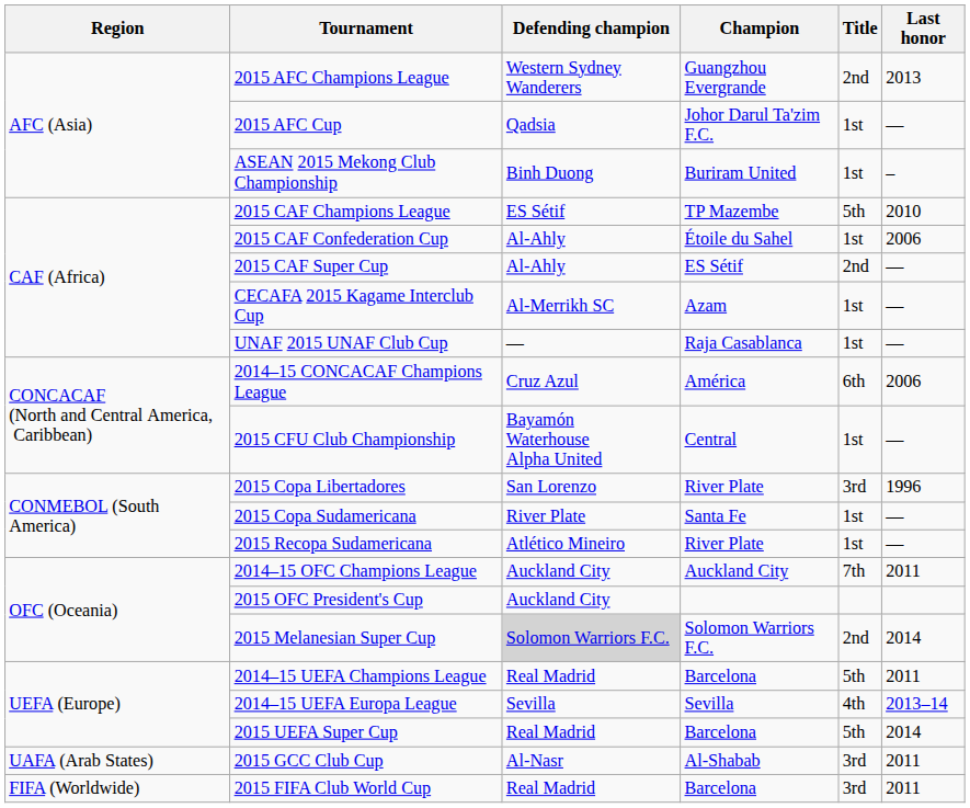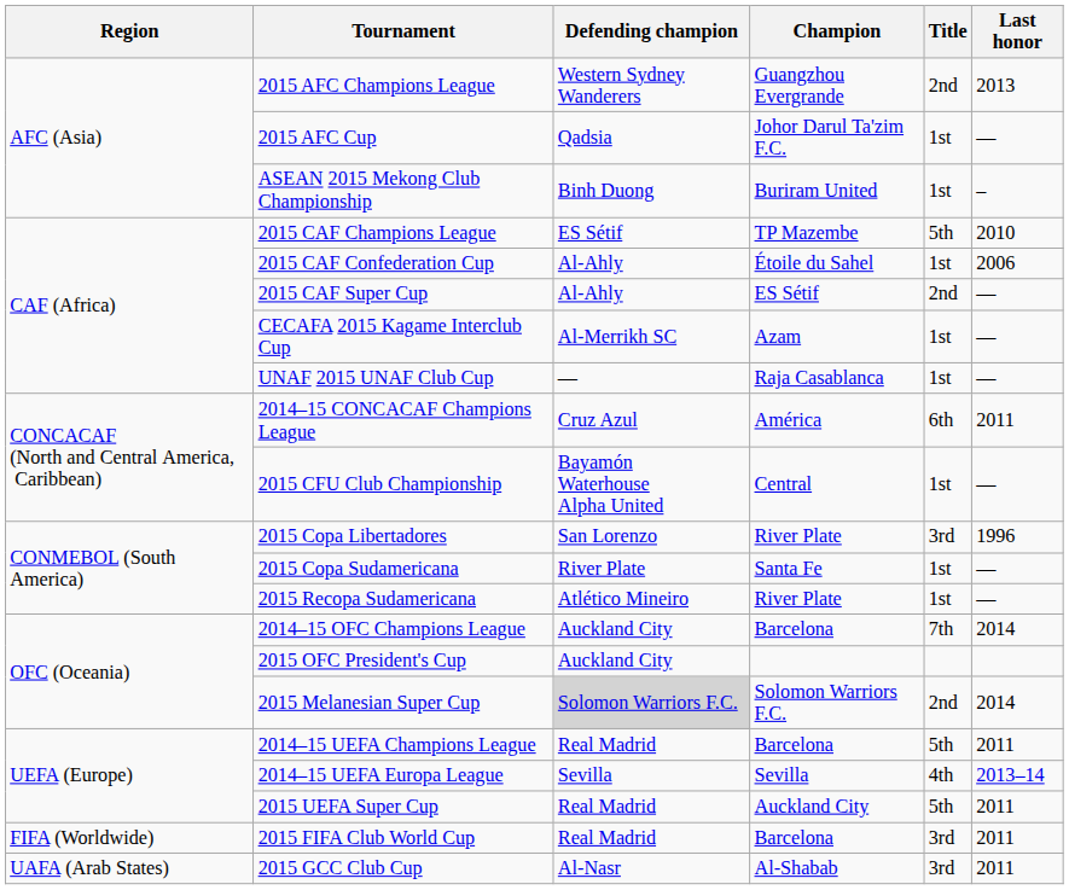 <table class="wikitable">
 <tr>
 <th>Region</th>
 <th>Tournament</th>
 <th>Defending champion</th>
 <th>Champion</th>
 <th>Title</th>
 <th>Last honor</th>
 </tr>
 <tr>
 <td rowspan=3><a href='#'>AFC</a> (Asia)</td>
 <td><a href='#'>2015 AFC Champions League</a></td>
 <td> <a href='#'>Western Sydney Wanderers</a></td>
 <td> <a href='#'>Guangzhou Evergrande</a></td>
 <td>2nd</td>
 <td>2013</td>
 </tr>
 <tr>
 <td><a href='#'>2015 AFC Cup</a></td>
 <td> <a href='#'>Qadsia</a></td>
 <td> <a href='#'>Johor Darul Ta'zim F.C.</a></td>
 <td>1st</td>
 <td>—</td>
 </tr>
 <tr>
 <td><a href='#'>ASEAN</a> <a href='#'>2015 Mekong Club Championship</a></td>
 <td> <a href='#'>Binh Duong</a></td>
 <td> <a href='#'>Buriram United</a></td>
 <td>1st</td>
 <td>–</td>
 </tr>
 <tr>
 <td rowspan=5><a href='#'>CAF</a> (Africa)</td>
 <td><a href='#'>2015 CAF Champions League</a></td>
 <td> <a href='#'>ES Sétif</a></td>
 <td> <a href='#'>TP Mazembe</a></td>
 <td>5th</td>
 <td>2010</td>
 </tr>
 <tr>
 <td><a href='#'>2015 CAF Confederation Cup</a></td>
 <td> <a href='#'>Al-Ahly</a></td>
 <td> <a href='#'>Étoile du Sahel</a></td>
 <td>1st</td>
 <td>2006</td>
 </tr>
 <tr>
 <td><a href='#'>2015 CAF Super Cup</a></td>
 <td> <a href='#'>Al-Ahly</a></td>
 <td> <a href='#'>ES Sétif</a></td>
 <td>2nd</td>
 <td>—</td>
 </tr>
 <tr>
 <td><a href='#'>CECAFA</a> <a href='#'>2015 Kagame Interclub Cup</a></td>
 <td> <a href='#'>Al-Merrikh SC</a></td>
 <td> <a href='#'>Azam</a></td>
 <td>1st</td>
 <td>—</td>
 </tr>
 <tr>
 <td><a href='#'>UNAF</a> <a href='#'>2015 UNAF Club Cup</a></td>
 <td>—</td>
 <td> <a href='#'>Raja Casablanca</a></td>
 <td>1st</td>
 <td>—</td>
 </tr>
 <tr>
 <td rowspan=2><a href='#'>CONCACAF</a><br>(North and Central America,<br> Caribbean)</td>
 <td><a href='#'>2014–15 CONCACAF Champions League</a></td>
 <td> <a href='#'>Cruz Azul</a></td>
 <td> <a href='#'>América</a></td>
 <td>6th</td>
-<td>2006</td>
+<td>2011</td>
 </tr>
 <tr>
 <td><a href='#'>2015 CFU Club Championship</a></td>
 <td> <a href='#'>Bayamón</a><br> <a href='#'>Waterhouse</a><br> <a href='#'>Alpha United</a></td>
 <td> <a href='#'>Central</a></td>
 <td>1st</td>
 <td>—</td>
 </tr>
 <tr>
 <td rowspan=3><a href='#'>CONMEBOL</a> (South America)</td>
 <td><a href='#'>2015 Copa Libertadores</a></td>
 <td> <a href='#'>San Lorenzo</a></td>
 <td> <a href='#'>River Plate</a></td>
 <td>3rd</td>
 <td>1996</td>
 </tr>
 <tr>
 <td><a href='#'>2015 Copa Sudamericana</a></td>
 <td> <a href='#'>River Plate</a></td>
 <td> <a href='#'>Santa Fe</a></td>
 <td>1st</td>
 <td>—</td>
 </tr>
 <tr>
 <td><a href='#'>2015 Recopa Sudamericana</a></td>
 <td> <a href='#'>Atlético Mineiro</a></td>
 <td> <a href='#'>River Plate</a></td>
 <td>1st</td>
 <td>—</td>
 </tr>
 <tr>
 <td rowspan=3><a href='#'>OFC</a> (Oceania)</td>
 <td><a href='#'>2014–15 OFC Champions League</a></td>
 <td> <a href='#'>Auckland City</a></td>
-<td> <a href='#'>Auckland City</a></td>
+<td> <a href='#'>Barcelona</a></td>
 <td>7th</td>
-<td>2011</td>
+<td>2014</td>
 </tr>
 <tr>
 <td><a href='#'>2015 OFC President's Cup</a></td>
 <td> <a href='#'>Auckland City</a></td>
 <td></td>
 <td></td>
 <td></td>
 </tr>
 <tr>
 <td><a href='#'>2015 Melanesian Super Cup</a></td>
 <td style="background: lightgrey;"> <a href='#'>Solomon Warriors F.C.</a></td>
 <td> <a href='#'>Solomon Warriors F.C.</a></td>
 <td>2nd</td>
 <td>2014</td>
 </tr>
 <tr>
 <td rowspan=3><a href='#'>UEFA</a> (Europe)</td>
 <td><a href='#'>2014–15 UEFA Champions League</a></td>
 <td> <a href='#'>Real Madrid</a></td>
 <td> <a href='#'>Barcelona</a></td>
 <td>5th</td>
 <td>2011</td>
 </tr>
 <tr>
 <td><a href='#'>2014–15 UEFA Europa League</a></td>
 <td> <a href='#'>Sevilla</a></td>
 <td> <a href='#'>Sevilla</a></td>
 <td>4th</td>
 <td><a href='#'>2013–14</a></td>
 </tr>
 <tr>
 <td><a href='#'>2015 UEFA Super Cup</a></td>
 <td> <a href='#'>Real Madrid</a></td>
-<td> <a href='#'>Barcelona</a></td>
+<td> <a href='#'>Auckland City</a></td>
 <td>5th</td>
-<td>2014</td>
-</tr>
-<tr>
-<td><a href='#'>UAFA</a> (Arab States)</td>
-<td><a href='#'>2015 GCC Club Cup</a></td>
-<td> <a href='#'>Al-Nasr</a></td>
-<td> <a href='#'>Al-Shabab</a></td>
-<td>3rd</td>
 <td>2011</td>
 </tr>
 <tr>
 <td><a href='#'>FIFA</a> (Worldwide)</td>
 <td><a href='#'>2015 FIFA Club World Cup</a></td>
 <td> <a href='#'>Real Madrid</a></td>
 <td> <a href='#'>Barcelona</a></td>
 <td>3rd</td>
 <td>2011</td>
 </tr>
+<tr>
+<td><a href='#'>UAFA</a> (Arab States)</td>
+<td><a href='#'>2015 GCC Club Cup</a></td>
+<td> <a href='#'>Al-Nasr</a></td>
+<td> <a href='#'>Al-Shabab</a></td>
+<td>3rd</td>
+<td>2011</td>
+</tr>
 </table>
